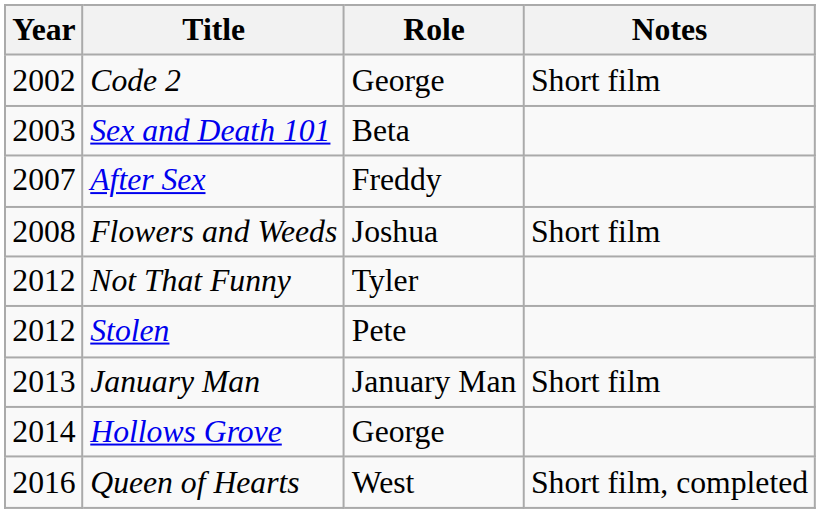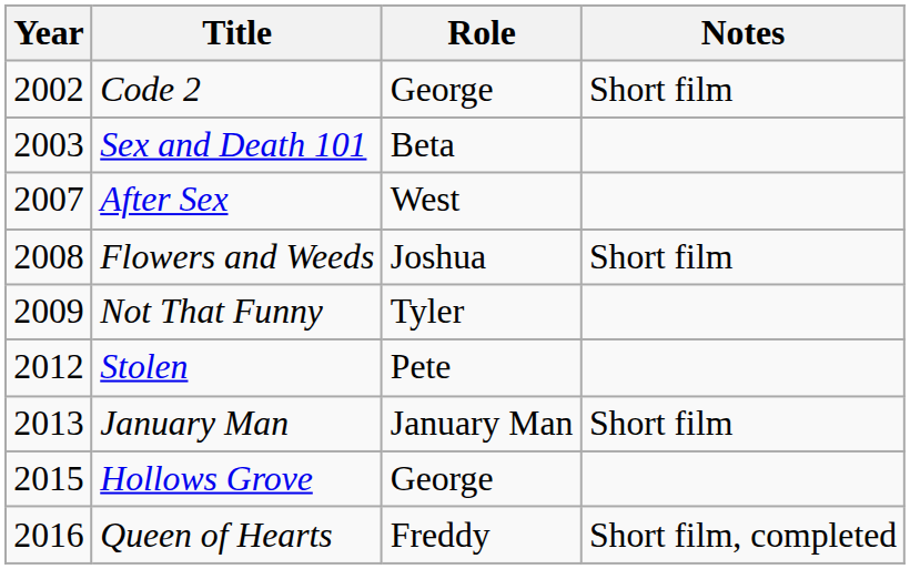 <table class="wikitable sortable">
 <tr>
 <th>Year</th>
 <th>Title</th>
 <th>Role</th>
 <th class="unsortable">Notes</th>
 </tr>
 <tr>
 <td>2002</td>
 <td><em>Code 2</em></td>
 <td>George</td>
 <td>Short film</td>
 </tr>
 <tr>
 <td>2003</td>
 <td><em><a href='#'>Sex and Death 101</a></em></td>
 <td>Beta</td>
 <td></td>
 </tr>
 <tr>
 <td>2007</td>
 <td><em><a href='#'>After Sex</a></em></td>
-<td>Freddy</td>
+<td>West</td>
 <td></td>
 </tr>
 <tr>
 <td>2008</td>
 <td><em>Flowers and Weeds</em></td>
 <td>Joshua</td>
 <td>Short film</td>
 </tr>
 <tr>
-<td>2012</td>
+<td>2009</td>
 <td><em>Not That Funny</em></td>
 <td>Tyler</td>
 <td></td>
 </tr>
 <tr>
 <td>2012</td>
 <td><em><a href='#'>Stolen</a></em></td>
 <td>Pete</td>
 <td></td>
 </tr>
 <tr>
 <td>2013</td>
 <td><em>January Man</em></td>
 <td>January Man</td>
 <td>Short film</td>
 </tr>
 <tr>
-<td>2014</td>
+<td>2015</td>
 <td><em><a href='#'>Hollows Grove</a></em></td>
 <td>George</td>
 <td></td>
 </tr>
 <tr>
 <td>2016</td>
 <td><em>Queen of Hearts</em></td>
-<td>West</td>
+<td>Freddy</td>
 <td>Short film, completed</td>
 </tr>
 </table>
